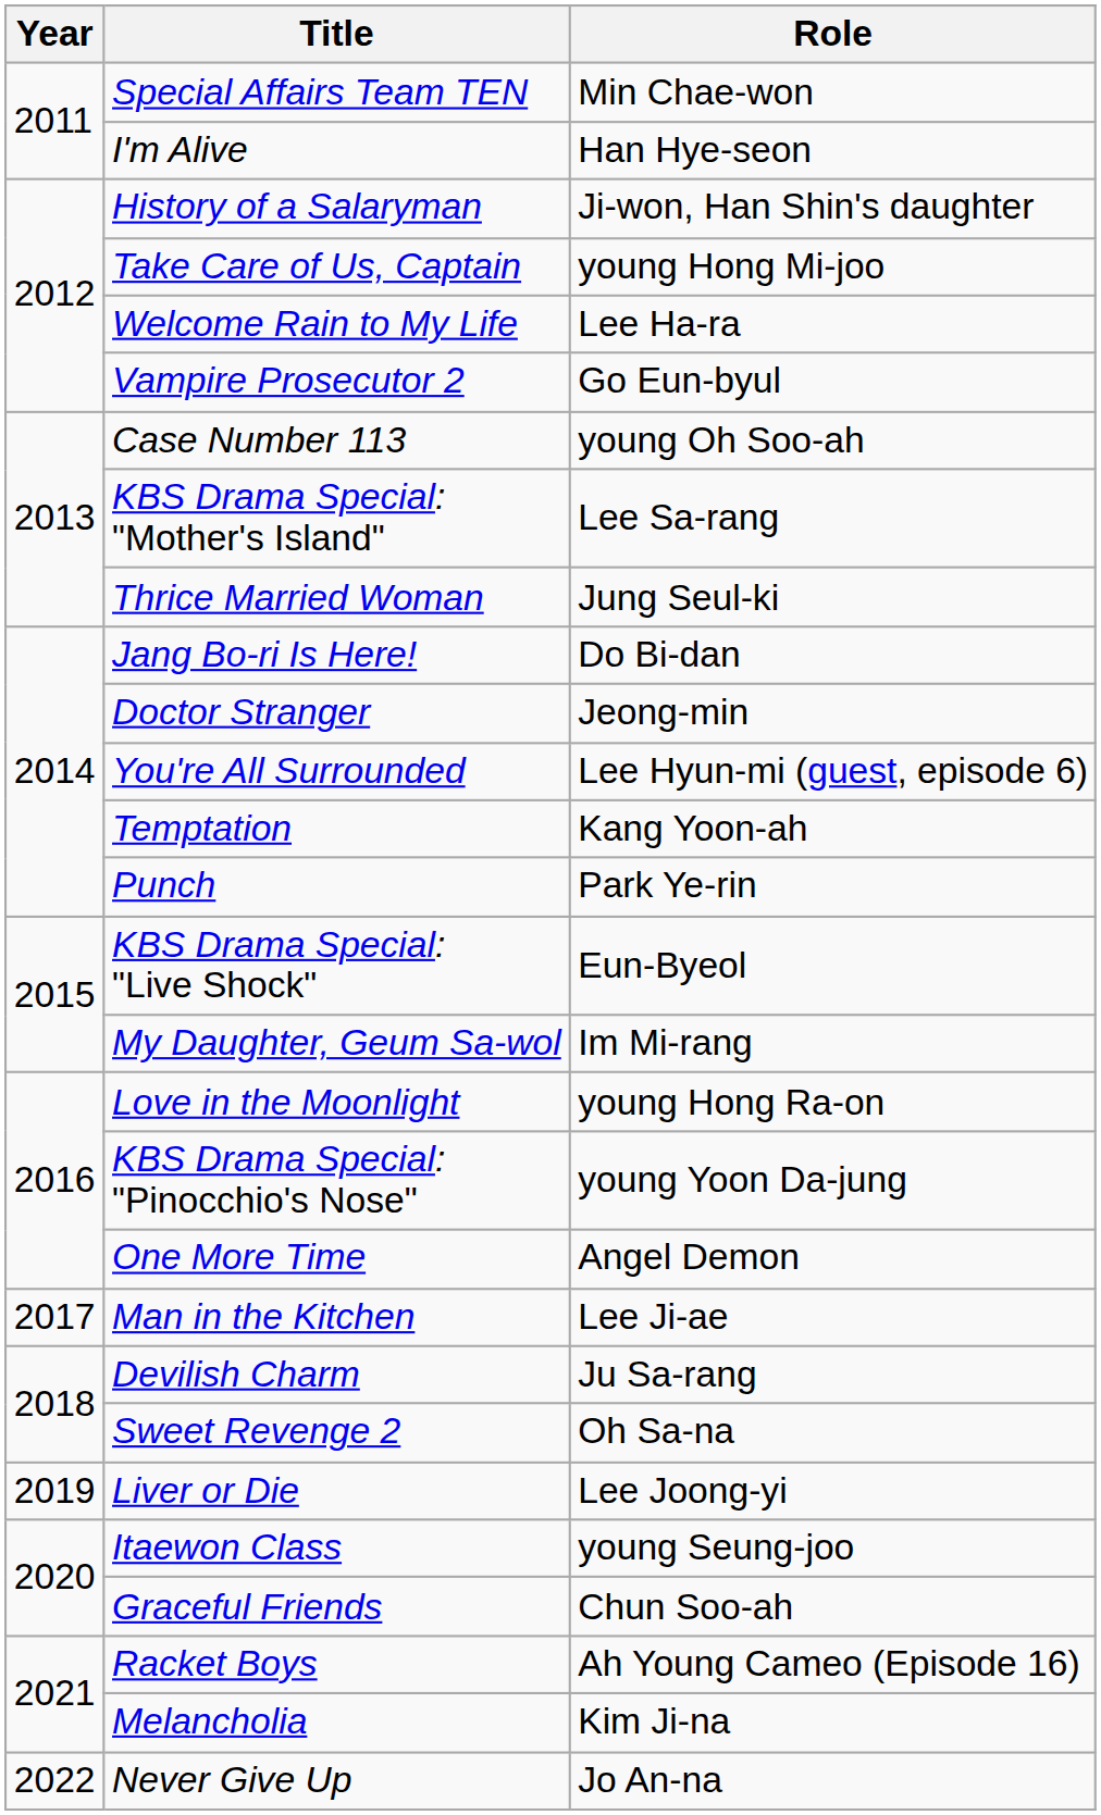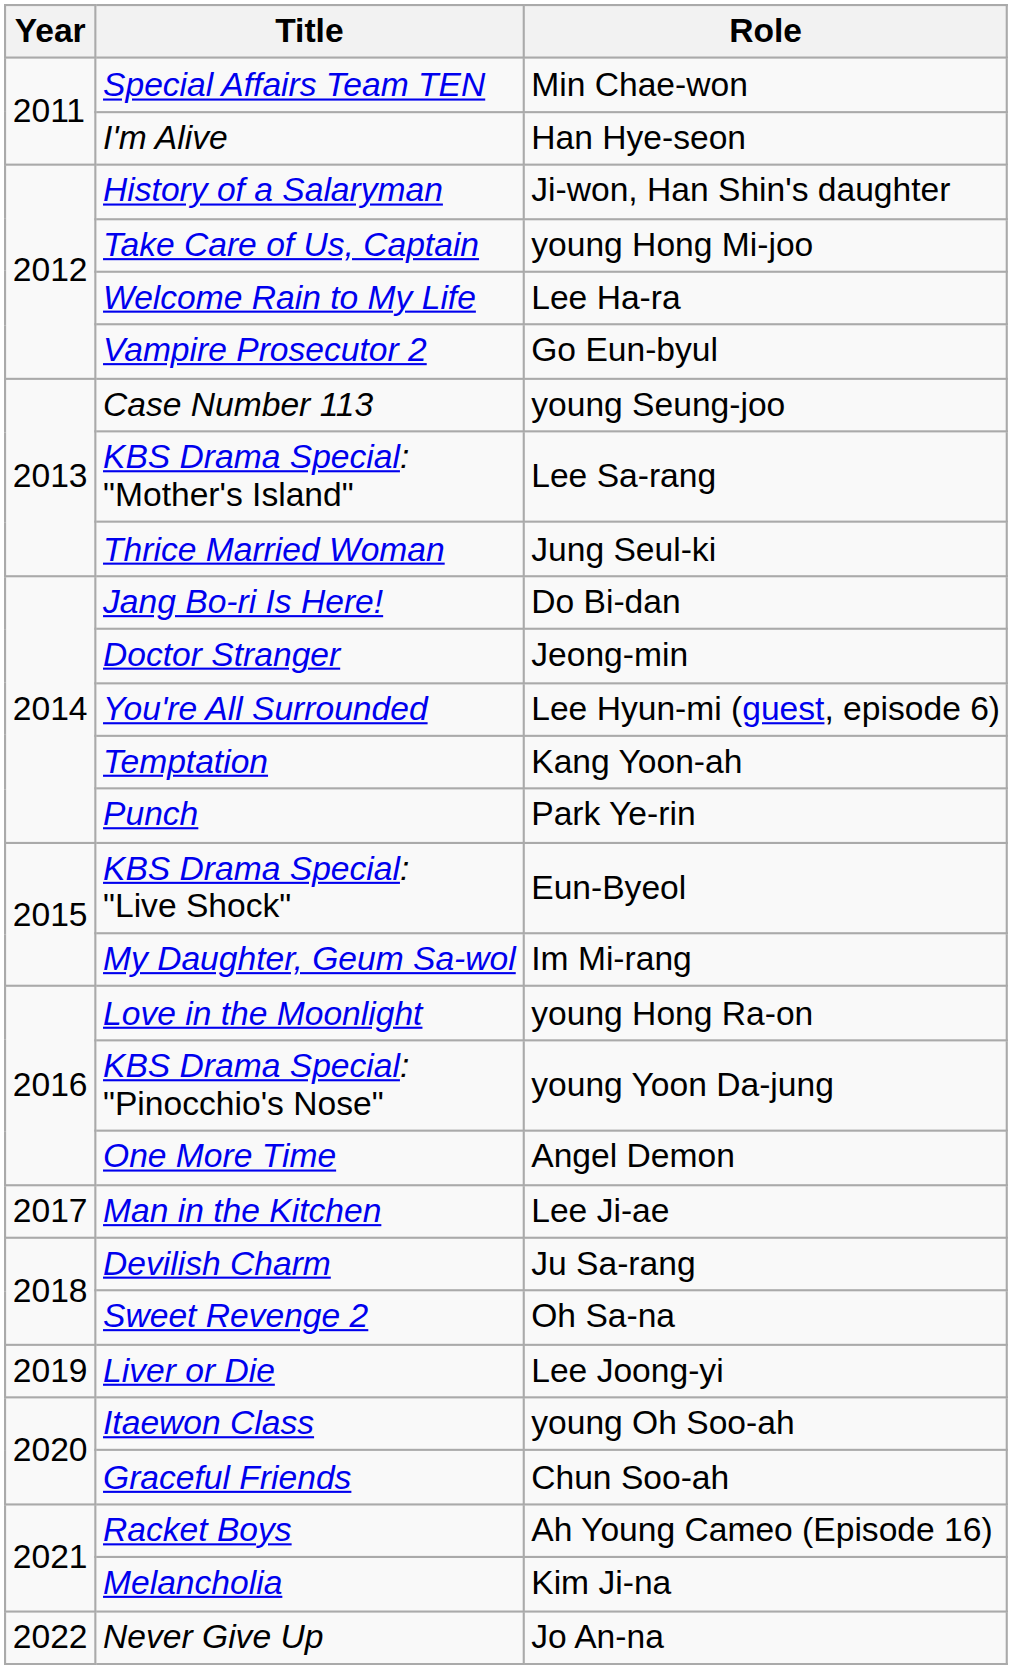 <table class="wikitable">
 <tr>
 <th>Year</th>
 <th>Title</th>
 <th>Role</th>
 </tr>
 <tr>
 <td rowspan=2>2011</td>
 <td><em><a href='#'>Special Affairs Team TEN</a></em></td>
 <td>Min Chae-won</td>
 </tr>
 <tr>
 <td><em>I'm Alive</em></td>
 <td>Han Hye-seon</td>
 </tr>
 <tr>
 <td rowspan=4>2012</td>
 <td><em><a href='#'>History of a Salaryman</a></em></td>
 <td>Ji-won, Han Shin's daughter</td>
 </tr>
 <tr>
 <td><em><a href='#'>Take Care of Us, Captain</a></em></td>
 <td>young Hong Mi-joo</td>
 </tr>
 <tr>
 <td><em><a href='#'>Welcome Rain to My Life</a></em></td>
 <td>Lee Ha-ra</td>
 </tr>
 <tr>
 <td><em><a href='#'>Vampire Prosecutor 2</a></em></td>
 <td>Go Eun-byul</td>
 </tr>
 <tr>
 <td rowspan=3>2013</td>
 <td><em>Case Number 113</em></td>
-<td>young Oh Soo-ah</td>
+<td>young Seung-joo</td>
 </tr>
 <tr>
 <td><em><a href='#'>KBS Drama Special</a>:</em><br>"Mother's Island"</td>
 <td>Lee Sa-rang</td>
 </tr>
 <tr>
 <td><em><a href='#'>Thrice Married Woman</a></em></td>
 <td>Jung Seul-ki</td>
 </tr>
 <tr>
 <td rowspan=5>2014</td>
 <td><em><a href='#'>Jang Bo-ri Is Here!</a></em></td>
 <td>Do Bi-dan</td>
 </tr>
 <tr>
 <td><em><a href='#'>Doctor Stranger</a></em></td>
 <td>Jeong-min</td>
 </tr>
 <tr>
 <td><em><a href='#'>You're All Surrounded</a></em></td>
 <td>Lee Hyun-mi (<a href='#'>guest</a>, episode 6)</td>
 </tr>
 <tr>
 <td><em><a href='#'>Temptation</a></em></td>
 <td>Kang Yoon-ah</td>
 </tr>
 <tr>
 <td><em><a href='#'>Punch</a></em></td>
 <td>Park Ye-rin</td>
 </tr>
 <tr>
 <td rowspan=2>2015</td>
 <td><em><a href='#'>KBS Drama Special</a>:</em><br>"Live Shock"</td>
 <td>Eun-Byeol</td>
 </tr>
 <tr>
 <td><em><a href='#'>My Daughter, Geum Sa-wol</a></em></td>
 <td>Im Mi-rang</td>
 </tr>
 <tr>
 <td rowspan="3">2016</td>
 <td><em><a href='#'>Love in the Moonlight</a></em></td>
 <td>young Hong Ra-on</td>
 </tr>
 <tr>
 <td><em><a href='#'>KBS Drama Special</a>:</em><br>"Pinocchio's Nose"</td>
 <td>young Yoon Da-jung</td>
 </tr>
 <tr>
 <td><em><a href='#'>One More Time</a></em></td>
 <td>Angel Demon</td>
 </tr>
 <tr>
 <td>2017</td>
 <td><em><a href='#'>Man in the Kitchen</a></em></td>
 <td>Lee Ji-ae</td>
 </tr>
 <tr>
 <td rowspan=2>2018</td>
 <td><em><a href='#'>Devilish Charm</a></em></td>
 <td>Ju Sa-rang</td>
 </tr>
 <tr>
 <td><em><a href='#'>Sweet Revenge 2</a></em></td>
 <td>Oh Sa-na</td>
 </tr>
 <tr>
 <td>2019</td>
 <td><em><a href='#'>Liver or Die</a></em></td>
 <td>Lee Joong-yi</td>
 </tr>
 <tr>
 <td rowspan=2>2020</td>
 <td><em><a href='#'>Itaewon Class</a></em></td>
-<td>young Seung-joo</td>
+<td>young Oh Soo-ah</td>
 </tr>
 <tr>
 <td><em><a href='#'>Graceful Friends</a></em></td>
 <td>Chun Soo-ah</td>
 </tr>
 <tr>
 <td rowspan=2>2021</td>
 <td><em><a href='#'>Racket Boys</a></em></td>
 <td>Ah Young Cameo (Episode 16)</td>
 </tr>
 <tr>
 <td><em><a href='#'>Melancholia</a></em></td>
 <td>Kim Ji-na</td>
 </tr>
 <tr>
 <td>2022</td>
 <td><em>Never Give Up</em></td>
 <td>Jo An-na</td>
 </tr>
 </table>
